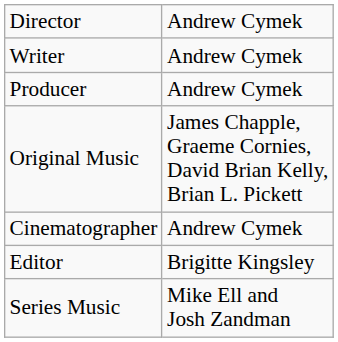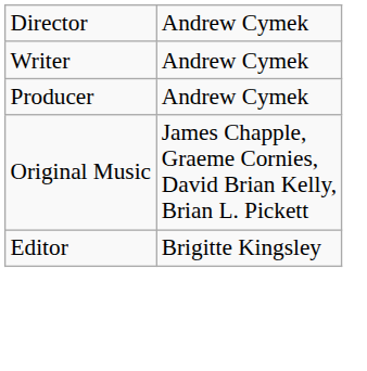 <table class="wikitable">
 <tr>
 <td>Director</td>
 <td>Andrew Cymek</td>
 </tr>
 <tr>
 <td>Writer</td>
 <td>Andrew Cymek</td>
 </tr>
 <tr>
 <td>Producer</td>
 <td>Andrew Cymek</td>
 </tr>
 <tr>
 <td>Original Music</td>
 <td>James Chapple, <br>Graeme Cornies,<br>David Brian Kelly, <br>Brian L. Pickett</td>
 </tr>
 <tr>
-<td>Cinematographer</td>
-<td>Andrew Cymek</td>
-</tr>
-<tr>
 <td>Editor</td>
 <td>Brigitte Kingsley</td>
 </tr>
-<tr>
-<td>Series Music</td>
-<td>Mike Ell and <br>Josh Zandman</td>
-</tr>
 </table>
